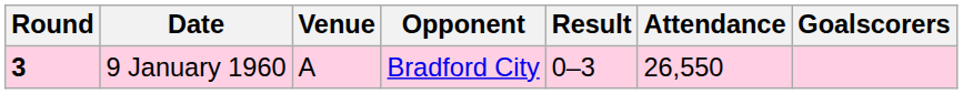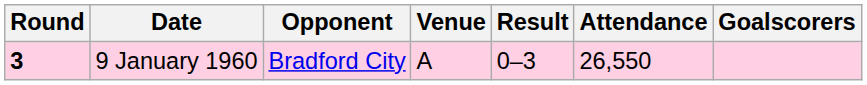 <table class="wikitable">
 <tr>
 <th>Round</th>
 <th>Date</th>
+<th>Opponent</th>
 <th>Venue</th>
-<th>Opponent</th>
 <th>Result</th>
 <th>Attendance</th>
 <th>Goalscorers</th>
 </tr>
 <tr style="background-color: #ffd0e3;">
 <td><strong>3</strong></td>
 <td>9 January 1960</td>
+<td><a href='#'>Bradford City</a></td>
 <td>A</td>
-<td><a href='#'>Bradford City</a></td>
 <td>0–3</td>
 <td>26,550</td>
 <td></td>
 </tr>
 </table>
